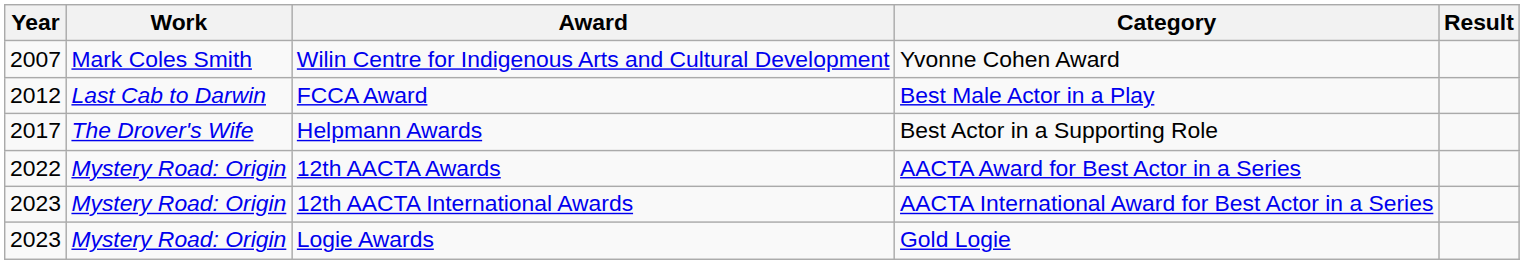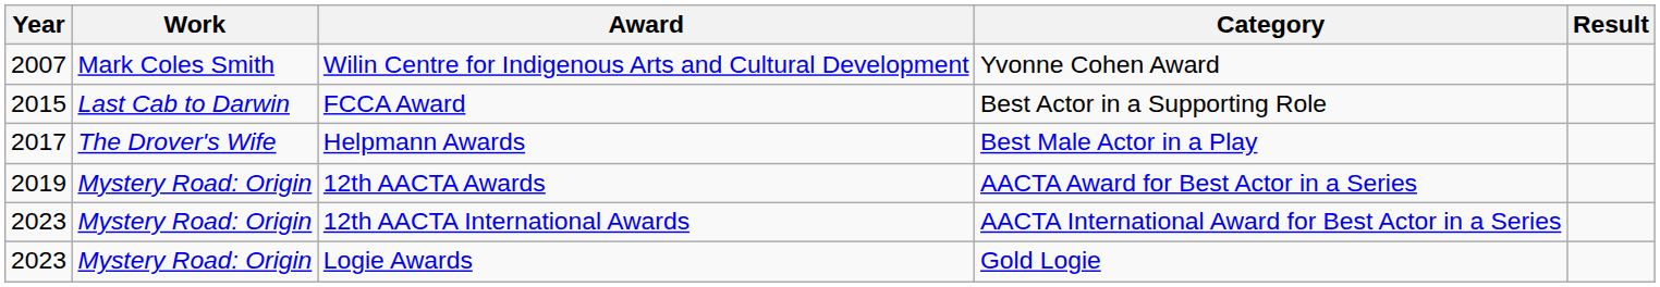 <table class=wikitable>
 <tr>
 <th>Year</th>
 <th>Work</th>
 <th>Award</th>
 <th>Category</th>
 <th>Result</th>
 </tr>
 <tr>
 <td>2007</td>
 <td><a href='#'>Mark Coles Smith</a></td>
 <td><a href='#'>Wilin Centre for Indigenous Arts and Cultural Development</a></td>
 <td>Yvonne Cohen Award</td>
 <td></td>
 </tr>
 <tr>
-<td>2012</td>
+<td>2015</td>
 <td><em><a href='#'>Last Cab to Darwin</a></em></td>
 <td><a href='#'>FCCA Award</a></td>
-<td><a href='#'>Best Male Actor in a Play</a></td>
+<td>Best Actor in a Supporting Role</td>
 <td></td>
 </tr>
 <tr>
 <td>2017</td>
 <td><em><a href='#'>The Drover's Wife</a></em></td>
 <td><a href='#'>Helpmann Awards</a></td>
-<td>Best Actor in a Supporting Role</td>
+<td><a href='#'>Best Male Actor in a Play</a></td>
 <td></td>
 </tr>
 <tr>
-<td>2022</td>
+<td>2019</td>
 <td><em><a href='#'>Mystery Road: Origin</a></em></td>
 <td><a href='#'>12th AACTA Awards</a></td>
 <td><a href='#'>AACTA Award for Best Actor in a Series</a></td>
 <td></td>
 </tr>
 <tr>
 <td>2023</td>
 <td><em><a href='#'>Mystery Road: Origin</a></em></td>
 <td><a href='#'>12th AACTA International Awards</a></td>
 <td><a href='#'>AACTA International Award for Best Actor in a Series</a></td>
 <td></td>
 </tr>
 <tr>
 <td>2023</td>
 <td><em><a href='#'>Mystery Road: Origin</a></em></td>
 <td><a href='#'>Logie Awards</a></td>
 <td><a href='#'>Gold Logie</a></td>
 <td></td>
 </tr>
 </table>
